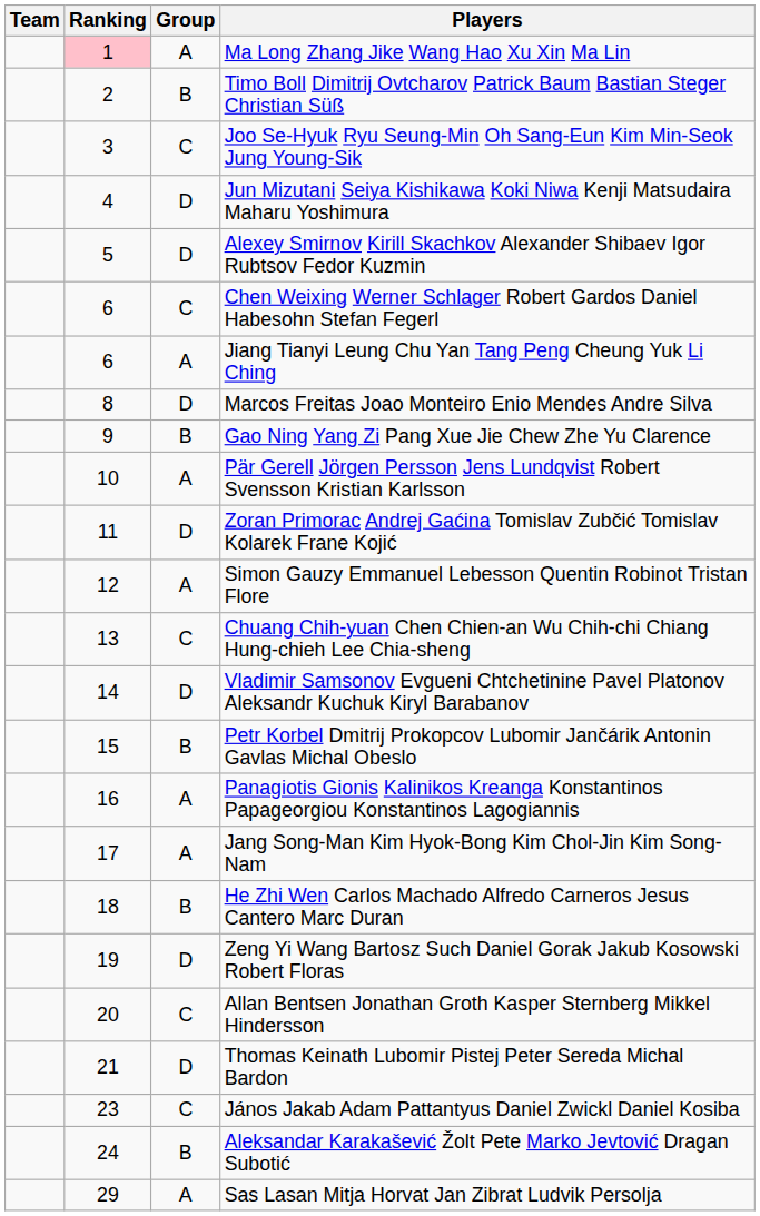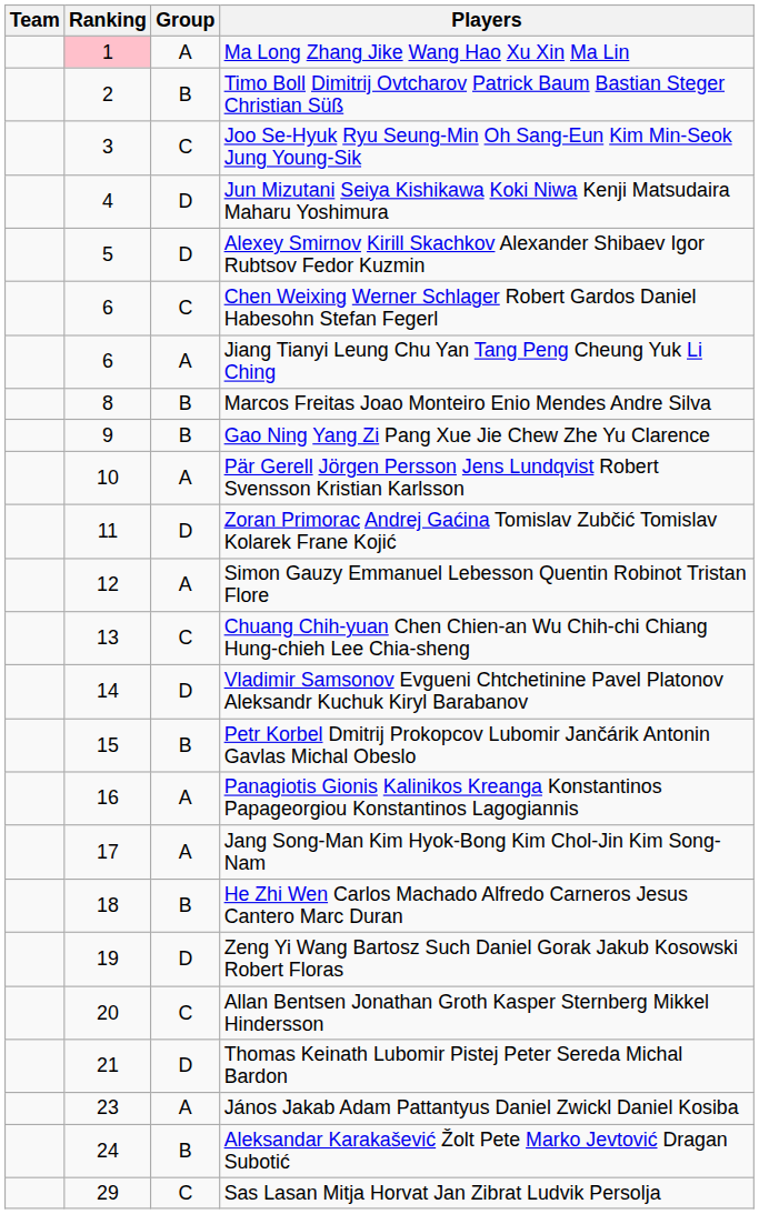 <table class="wikitable sortable" border="1" style="text-align:center">
 <tr>
 <th scope="col">Team</th>
 <th scope="col">Ranking</th>
 <th scope="col">Group</th>
 <th scope="col" class="unsortable">Players</th>
 </tr>
 <tr>
 <td style="text-align:left"></td>
 <td style="background: pink;">1</td>
 <td>A</td>
 <td style="text-align:left"><a href='#'>Ma Long</a> <a href='#'>Zhang Jike</a> <a href='#'>Wang Hao</a> <a href='#'>Xu Xin</a> <a href='#'>Ma Lin</a></td>
 </tr>
 <tr>
 <td style="text-align:left"></td>
 <td>2</td>
 <td>B</td>
 <td style="text-align:left"><a href='#'>Timo Boll</a> <a href='#'>Dimitrij Ovtcharov</a> <a href='#'>Patrick Baum</a> <a href='#'>Bastian Steger</a> <a href='#'>Christian Süß</a></td>
 </tr>
 <tr>
 <td style="text-align:left"></td>
 <td>3</td>
 <td>C</td>
 <td style="text-align:left"><a href='#'>Joo Se-Hyuk</a> <a href='#'>Ryu Seung-Min</a> <a href='#'>Oh Sang-Eun</a> <a href='#'>Kim Min-Seok</a> <a href='#'>Jung Young-Sik</a></td>
 </tr>
 <tr>
 <td style="text-align:left"></td>
 <td>4</td>
 <td>D</td>
 <td style="text-align:left"><a href='#'>Jun Mizutani</a> <a href='#'>Seiya Kishikawa</a> <a href='#'>Koki Niwa</a> Kenji Matsudaira Maharu Yoshimura</td>
 </tr>
 <tr>
 <td style="text-align:left"></td>
 <td>5</td>
 <td>D</td>
 <td style="text-align:left"><a href='#'>Alexey Smirnov</a> <a href='#'>Kirill Skachkov</a> Alexander Shibaev Igor Rubtsov Fedor Kuzmin</td>
 </tr>
 <tr>
 <td style="text-align:left"></td>
 <td>6</td>
 <td>C</td>
 <td style="text-align:left"><a href='#'>Chen Weixing</a> <a href='#'>Werner Schlager</a> Robert Gardos Daniel Habesohn Stefan Fegerl</td>
 </tr>
 <tr>
 <td style="text-align:left"></td>
 <td>6</td>
 <td>A</td>
 <td style="text-align:left">Jiang Tianyi Leung Chu Yan <a href='#'>Tang Peng</a> Cheung Yuk <a href='#'>Li Ching</a></td>
 </tr>
 <tr>
 <td style="text-align:left"></td>
 <td>8</td>
-<td>D</td>
+<td>B</td>
 <td style="text-align:left">Marcos Freitas Joao Monteiro Enio Mendes Andre Silva</td>
 </tr>
 <tr>
 <td style="text-align:left"></td>
 <td>9</td>
 <td>B</td>
 <td style="text-align:left"><a href='#'>Gao Ning</a> <a href='#'>Yang Zi</a> Pang Xue Jie Chew Zhe Yu Clarence</td>
 </tr>
 <tr>
 <td style="text-align:left"></td>
 <td>10</td>
 <td>A</td>
 <td style="text-align:left"><a href='#'>Pär Gerell</a> <a href='#'>Jörgen Persson</a> <a href='#'>Jens Lundqvist</a> Robert Svensson Kristian Karlsson</td>
 </tr>
 <tr>
 <td style="text-align:left"></td>
 <td>11</td>
 <td>D</td>
 <td style="text-align:left"><a href='#'>Zoran Primorac</a> <a href='#'>Andrej Gaćina</a> Tomislav Zubčić Tomislav Kolarek Frane Kojić</td>
 </tr>
 <tr>
 <td style="text-align:left"></td>
 <td>12</td>
 <td>A</td>
 <td style="text-align:left">Simon Gauzy Emmanuel Lebesson Quentin Robinot Tristan Flore</td>
 </tr>
 <tr>
 <td style="text-align:left"></td>
 <td>13</td>
 <td>C</td>
 <td style="text-align:left"><a href='#'>Chuang Chih-yuan</a> Chen Chien-an Wu Chih-chi Chiang Hung-chieh Lee Chia-sheng</td>
 </tr>
 <tr>
 <td style="text-align:left"></td>
 <td>14</td>
 <td>D</td>
 <td style="text-align:left"><a href='#'>Vladimir Samsonov</a> Evgueni Chtchetinine Pavel Platonov Aleksandr Kuchuk Kiryl Barabanov</td>
 </tr>
 <tr>
 <td style="text-align:left"></td>
 <td>15</td>
 <td>B</td>
 <td style="text-align:left"><a href='#'>Petr Korbel</a> Dmitrij Prokopcov Lubomir Jančárik Antonin Gavlas Michal Obeslo</td>
 </tr>
 <tr>
 <td style="text-align:left"></td>
 <td>16</td>
 <td>A</td>
 <td style="text-align:left"><a href='#'>Panagiotis Gionis</a> <a href='#'>Kalinikos Kreanga</a> Konstantinos Papageorgiou Konstantinos Lagogiannis</td>
 </tr>
 <tr>
 <td style="text-align:left"></td>
 <td>17</td>
 <td>A</td>
 <td style="text-align:left">Jang Song-Man Kim Hyok-Bong Kim Chol-Jin Kim Song-Nam</td>
 </tr>
 <tr>
 <td style="text-align:left"></td>
 <td>18</td>
 <td>B</td>
 <td style="text-align:left"><a href='#'>He Zhi Wen</a> Carlos Machado Alfredo Carneros Jesus Cantero Marc Duran</td>
 </tr>
 <tr>
 <td style="text-align:left"></td>
 <td>19</td>
 <td>D</td>
 <td style="text-align:left">Zeng Yi Wang Bartosz Such Daniel Gorak Jakub Kosowski Robert Floras</td>
 </tr>
 <tr>
 <td style="text-align:left"></td>
 <td>20</td>
 <td>C</td>
 <td style="text-align:left">Allan Bentsen Jonathan Groth Kasper Sternberg Mikkel Hindersson</td>
 </tr>
 <tr>
 <td style="text-align:left"></td>
 <td>21</td>
 <td>D</td>
 <td style="text-align:left">Thomas Keinath Lubomir Pistej Peter Sereda Michal Bardon</td>
 </tr>
 <tr>
 <td style="text-align:left"></td>
 <td>23</td>
-<td>C</td>
+<td>A</td>
 <td style="text-align:left">János Jakab Adam Pattantyus Daniel Zwickl Daniel Kosiba</td>
 </tr>
 <tr>
 <td style="text-align:left"></td>
 <td>24</td>
 <td>B</td>
 <td style="text-align:left"><a href='#'>Aleksandar Karakašević</a> Žolt Pete <a href='#'>Marko Jevtović</a> Dragan Subotić</td>
 </tr>
 <tr>
 <td style="text-align:left"></td>
 <td>29</td>
-<td>A</td>
+<td>C</td>
 <td style="text-align:left">Sas Lasan Mitja Horvat Jan Zibrat Ludvik Persolja</td>
 </tr>
 </table>
